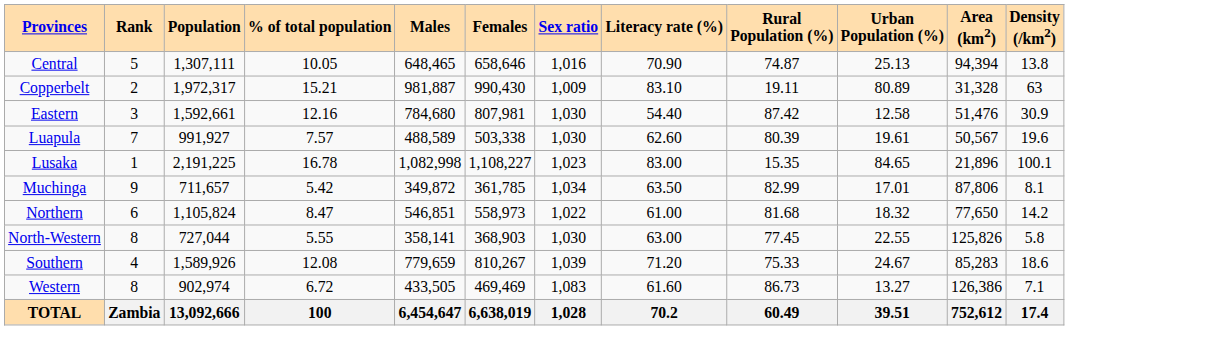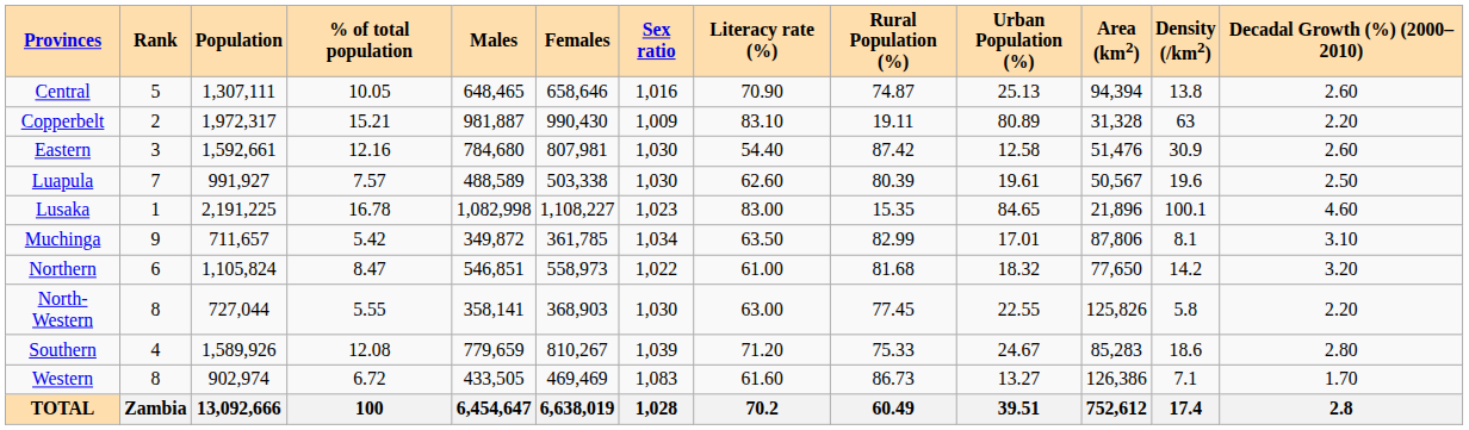 <table class="wikitable sortable collapsible" style="text-align: center;">
 <tr>
 <th style="background:navajowhite;"><a href='#'>Provinces</a></th>
 <th style="background:navajowhite;">Rank</th>
 <th style="background:navajowhite;">Population</th>
 <th style="background:navajowhite;">% of total population</th>
 <th style="background:navajowhite;">Males</th>
 <th style="background:navajowhite;">Females</th>
 <th style="background:navajowhite;"><a href='#'>Sex ratio</a></th>
 <th style="background:navajowhite;">Literacy rate (%)</th>
 <th style="background:navajowhite;">Rural <br> Population (%)</th>
 <th style="background:navajowhite;">Urban<br> Population (%)</th>
 <th style="background:navajowhite;">Area <br> (km<sup>2</sup>)</th>
 <th style="background:navajowhite;">Density <br> (/km<sup>2</sup>)</th>
+<th style="background:navajowhite;">Decadal Growth (%) (2000–2010)</th>
 </tr>
 <tr>
 <td><a href='#'>Central</a></td>
 <td>5</td>
 <td>1,307,111</td>
 <td>10.05</td>
 <td>648,465</td>
 <td>658,646</td>
 <td>1,016</td>
 <td>70.90</td>
 <td>74.87</td>
 <td>25.13</td>
 <td>94,394</td>
 <td>13.8</td>
+<td>2.60</td>
 </tr>
 <tr>
 <td><a href='#'>Copperbelt</a></td>
 <td>2</td>
 <td>1,972,317</td>
 <td>15.21</td>
 <td>981,887</td>
 <td>990,430</td>
 <td>1,009</td>
 <td>83.10</td>
 <td>19.11</td>
 <td>80.89</td>
 <td>31,328</td>
 <td>63</td>
+<td>2.20</td>
 </tr>
 <tr>
 <td><a href='#'>Eastern</a></td>
 <td>3</td>
 <td>1,592,661</td>
 <td>12.16</td>
 <td>784,680</td>
 <td>807,981</td>
 <td>1,030</td>
 <td>54.40</td>
 <td>87.42</td>
 <td>12.58</td>
 <td>51,476</td>
 <td>30.9</td>
+<td>2.60</td>
 </tr>
 <tr>
 <td><a href='#'>Luapula</a></td>
 <td>7</td>
 <td>991,927</td>
 <td>7.57</td>
 <td>488,589</td>
 <td>503,338</td>
 <td>1,030</td>
 <td>62.60</td>
 <td>80.39</td>
 <td>19.61</td>
 <td>50,567</td>
 <td>19.6</td>
+<td>2.50</td>
 </tr>
 <tr>
 <td><a href='#'>Lusaka</a></td>
 <td>1</td>
 <td>2,191,225</td>
 <td>16.78</td>
 <td>1,082,998</td>
 <td>1,108,227</td>
 <td>1,023</td>
 <td>83.00</td>
 <td>15.35</td>
 <td>84.65</td>
 <td>21,896</td>
 <td>100.1</td>
+<td>4.60</td>
 </tr>
 <tr>
 <td><a href='#'>Muchinga</a></td>
 <td>9</td>
 <td>711,657</td>
 <td>5.42</td>
 <td>349,872</td>
 <td>361,785</td>
 <td>1,034</td>
 <td>63.50</td>
 <td>82.99</td>
 <td>17.01</td>
 <td>87,806</td>
 <td>8.1</td>
+<td>3.10</td>
 </tr>
 <tr>
 <td><a href='#'>Northern</a></td>
 <td>6</td>
 <td>1,105,824</td>
 <td>8.47</td>
 <td>546,851</td>
 <td>558,973</td>
 <td>1,022</td>
 <td>61.00</td>
 <td>81.68</td>
 <td>18.32</td>
 <td>77,650</td>
 <td>14.2</td>
+<td>3.20</td>
 </tr>
 <tr>
 <td><a href='#'>North-Western</a></td>
 <td>8</td>
 <td>727,044</td>
 <td>5.55</td>
 <td>358,141</td>
 <td>368,903</td>
 <td>1,030</td>
 <td>63.00</td>
 <td>77.45</td>
 <td>22.55</td>
 <td>125,826</td>
 <td>5.8</td>
+<td>2.20</td>
 </tr>
 <tr>
 <td><a href='#'>Southern</a></td>
 <td>4</td>
 <td>1,589,926</td>
 <td>12.08</td>
 <td>779,659</td>
 <td>810,267</td>
 <td>1,039</td>
 <td>71.20</td>
 <td>75.33</td>
 <td>24.67</td>
 <td>85,283</td>
 <td>18.6</td>
+<td>2.80</td>
 </tr>
 <tr>
 <td><a href='#'>Western</a></td>
 <td>8</td>
 <td>902,974</td>
 <td>6.72</td>
 <td>433,505</td>
 <td>469,469</td>
 <td>1,083</td>
 <td>61.60</td>
 <td>86.73</td>
 <td>13.27</td>
 <td>126,386</td>
 <td>7.1</td>
+<td>1.70</td>
 </tr>
 <tr>
 <th style="background:navajowhite;"><strong>TOTAL</strong></th>
 <th style="text-align:left;"><strong>Zambia</strong></th>
 <th><strong>13,092,666</strong></th>
 <th><strong>100</strong></th>
 <th><strong>6,454,647</strong></th>
 <th><strong>6,638,019</strong></th>
 <th><strong>1,028</strong></th>
 <th><strong>70.2</strong></th>
 <th><strong>60.49</strong></th>
 <th><strong>39.51</strong></th>
 <th><strong>752,612</strong></th>
 <th><strong>17.4</strong></th>
+<th><strong>2.8</strong></th>
 </tr>
 </table>
